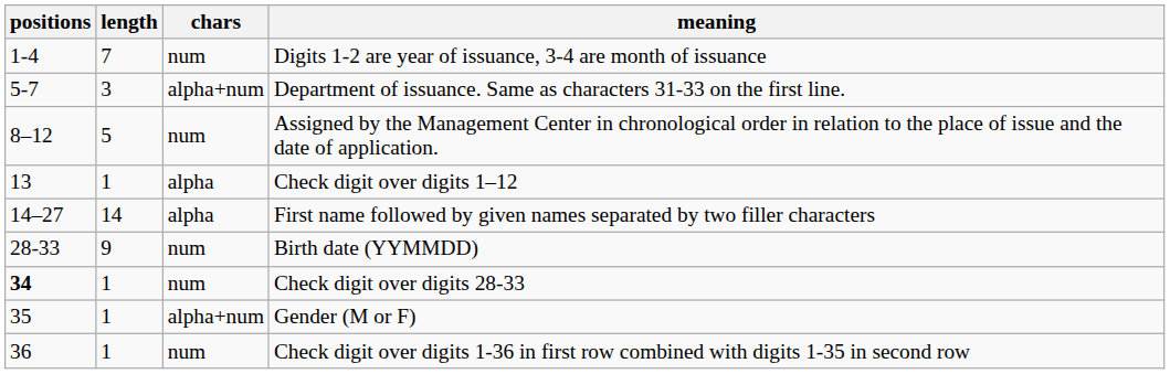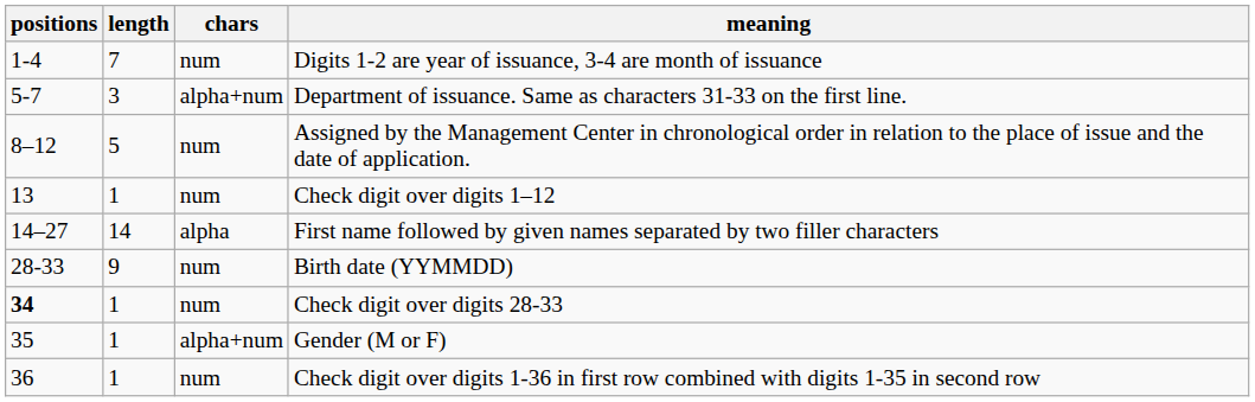 <table class="wikitable">
 <tr>
 <th>positions</th>
 <th>length</th>
 <th>chars</th>
 <th>meaning</th>
 </tr>
 <tr>
 <td>1-4</td>
 <td>7</td>
 <td>num</td>
 <td>Digits 1-2 are year of issuance, 3-4 are month of issuance</td>
 </tr>
 <tr>
 <td>5-7</td>
 <td>3</td>
 <td>alpha+num</td>
 <td>Department of issuance. Same as characters 31-33 on the first line.</td>
 </tr>
 <tr>
 <td>8–12</td>
 <td>5</td>
 <td>num</td>
 <td>Assigned by the Management Center in chronological order in relation to the place of issue and the date of application.</td>
 </tr>
 <tr>
 <td>13</td>
 <td>1</td>
-<td>alpha</td>
+<td>num</td>
 <td>Check digit over digits 1–12</td>
 </tr>
 <tr>
 <td>14–27</td>
 <td>14</td>
 <td>alpha</td>
 <td>First name followed by given names separated by two filler characters</td>
 </tr>
 <tr>
 <td>28-33</td>
 <td>9</td>
 <td>num</td>
 <td>Birth date (YYMMDD)</td>
 </tr>
 <tr>
 <td><strong>34</strong></td>
 <td>1</td>
 <td>num</td>
 <td>Check digit over digits 28-33</td>
 </tr>
 <tr>
 <td>35</td>
 <td>1</td>
 <td>alpha+num</td>
 <td>Gender (M or F)</td>
 </tr>
 <tr>
 <td>36</td>
 <td>1</td>
 <td>num</td>
 <td>Check digit over digits 1-36 in first row combined with digits 1-35 in second row</td>
 </tr>
 </table>
